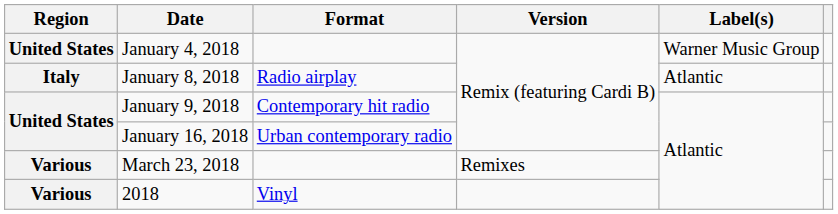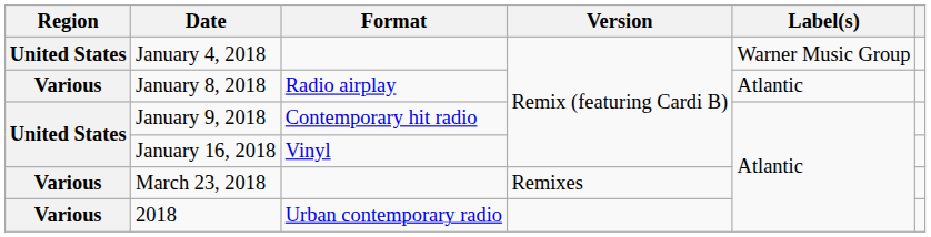 <table class="wikitable plainrowheaders">
 <tr>
 <th>Region</th>
 <th>Date</th>
 <th>Format</th>
 <th>Version</th>
 <th>Label(s)</th>
 <th></th>
 </tr>
 <tr>
 <th scope="row">United States</th>
 <td>January 4, 2018</td>
 <td></td>
 <td rowspan="4">Remix (featuring Cardi B)</td>
 <td>Warner Music Group</td>
 <td style="text-align:center;"></td>
 </tr>
 <tr>
-<th scope="row">Italy</th>
+<th scope="row">Various</th>
 <td>January 8, 2018</td>
 <td><a href='#'>Radio airplay</a></td>
 <td>Atlantic</td>
 <td style="text-align:center;"></td>
 </tr>
 <tr>
 <th scope="row" rowspan="2">United States</th>
 <td>January 9, 2018</td>
 <td><a href='#'>Contemporary hit radio</a></td>
 <td rowspan="4">Atlantic</td>
 <td style="text-align:center;"></td>
 </tr>
 <tr>
 <td>January 16, 2018</td>
-<td><a href='#'>Urban contemporary radio</a></td>
+<td><a href='#'>Vinyl</a></td>
 <td style="text-align:center;"></td>
 </tr>
 <tr>
 <th scope="row">Various</th>
 <td>March 23, 2018</td>
 <td></td>
 <td>Remixes</td>
 <td style="text-align:center;"></td>
 </tr>
 <tr>
 <th scope="row">Various</th>
 <td>2018</td>
-<td><a href='#'>Vinyl</a></td>
+<td><a href='#'>Urban contemporary radio</a></td>
 <td></td>
 <td style="text-align:center;"></td>
 </tr>
 </table>
